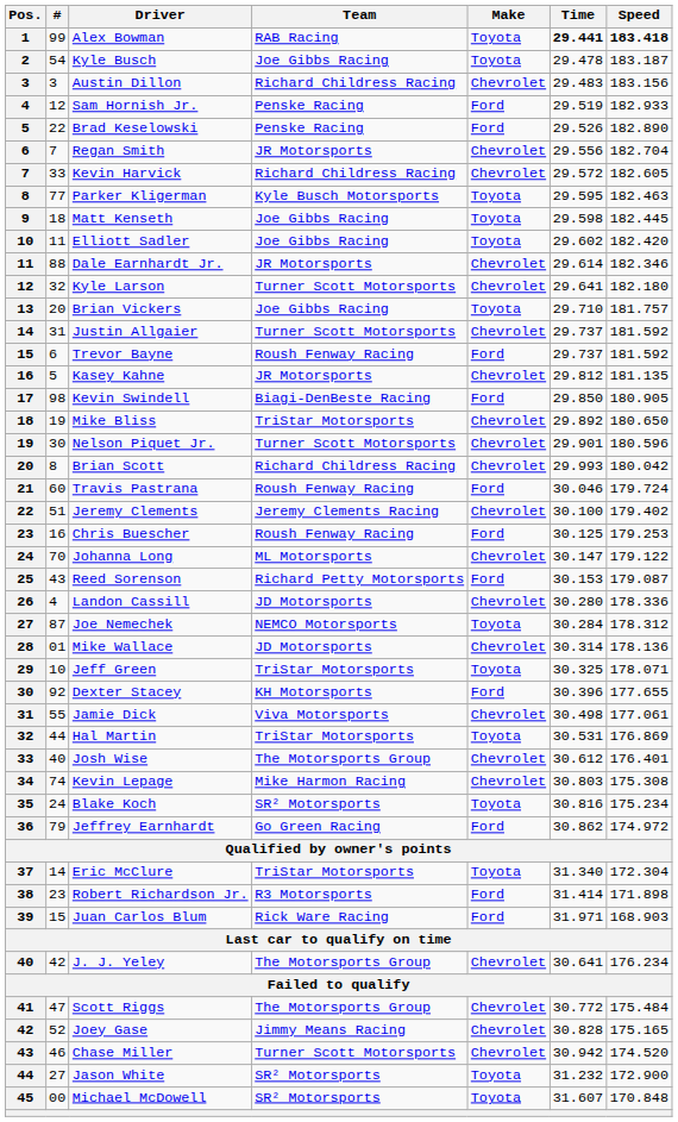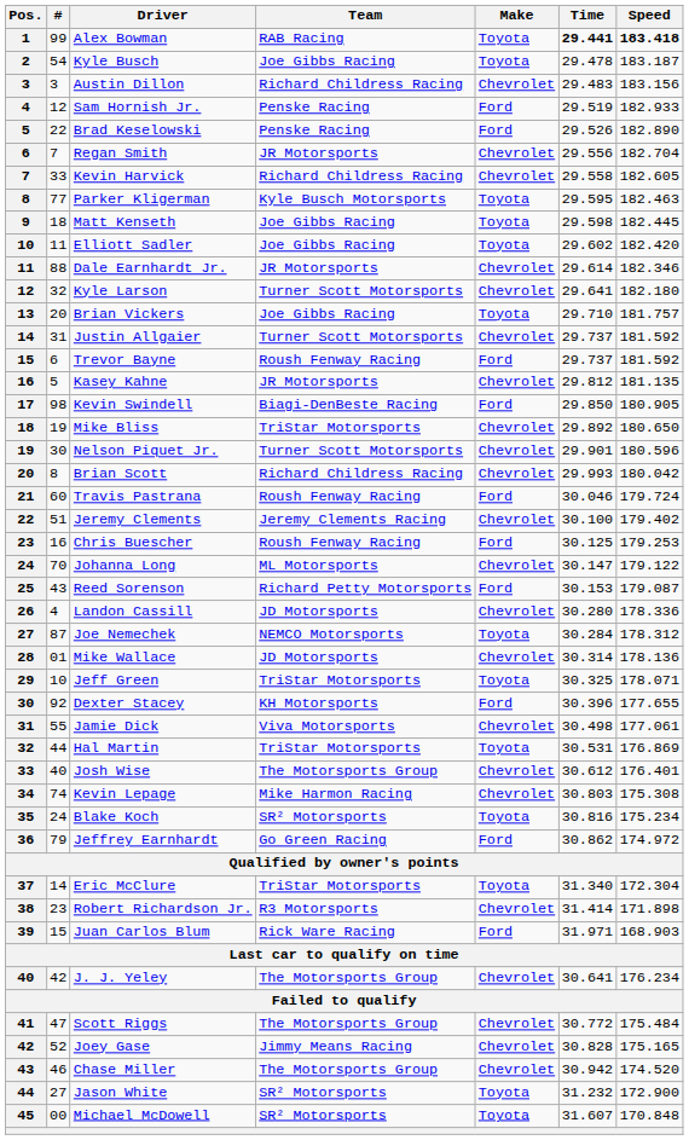 <table class="wikitable" style="font-size:95%">
 <tr>
 <th>Pos.</th>
 <th>#</th>
 <th>Driver</th>
 <th>Team</th>
 <th>Make</th>
 <th>Time</th>
 <th>Speed</th>
 </tr>
 <tr>
 <th>1</th>
 <td>99</td>
 <td><a href='#'>Alex Bowman</a></td>
 <td><a href='#'>RAB Racing</a></td>
 <td><a href='#'>Toyota</a></td>
 <td><strong>29.441</strong></td>
 <td><strong>183.418</strong></td>
 </tr>
 <tr>
 <th>2</th>
 <td>54</td>
 <td><a href='#'>Kyle Busch</a></td>
 <td><a href='#'>Joe Gibbs Racing</a></td>
 <td><a href='#'>Toyota</a></td>
 <td>29.478</td>
 <td>183.187</td>
 </tr>
 <tr>
 <th>3</th>
 <td>3</td>
 <td><a href='#'>Austin Dillon</a></td>
 <td><a href='#'>Richard Childress Racing</a></td>
 <td><a href='#'>Chevrolet</a></td>
 <td>29.483</td>
 <td>183.156</td>
 </tr>
 <tr>
 <th>4</th>
 <td>12</td>
 <td><a href='#'>Sam Hornish Jr.</a></td>
 <td><a href='#'>Penske Racing</a></td>
 <td><a href='#'>Ford</a></td>
 <td>29.519</td>
 <td>182.933</td>
 </tr>
 <tr>
 <th>5</th>
 <td>22</td>
 <td><a href='#'>Brad Keselowski</a></td>
 <td><a href='#'>Penske Racing</a></td>
 <td><a href='#'>Ford</a></td>
 <td>29.526</td>
 <td>182.890</td>
 </tr>
 <tr>
 <th>6</th>
 <td>7</td>
 <td><a href='#'>Regan Smith</a></td>
 <td><a href='#'>JR Motorsports</a></td>
 <td><a href='#'>Chevrolet</a></td>
 <td>29.556</td>
 <td>182.704</td>
 </tr>
 <tr>
 <th>7</th>
 <td>33</td>
 <td><a href='#'>Kevin Harvick</a></td>
 <td><a href='#'>Richard Childress Racing</a></td>
 <td><a href='#'>Chevrolet</a></td>
-<td>29.572</td>
+<td>29.558</td>
 <td>182.605</td>
 </tr>
 <tr>
 <th>8</th>
 <td>77</td>
 <td><a href='#'>Parker Kligerman</a></td>
 <td><a href='#'>Kyle Busch Motorsports</a></td>
 <td><a href='#'>Toyota</a></td>
 <td>29.595</td>
 <td>182.463</td>
 </tr>
 <tr>
 <th>9</th>
 <td>18</td>
 <td><a href='#'>Matt Kenseth</a></td>
 <td><a href='#'>Joe Gibbs Racing</a></td>
 <td><a href='#'>Toyota</a></td>
 <td>29.598</td>
 <td>182.445</td>
 </tr>
 <tr>
 <th>10</th>
 <td>11</td>
 <td><a href='#'>Elliott Sadler</a></td>
 <td><a href='#'>Joe Gibbs Racing</a></td>
 <td><a href='#'>Toyota</a></td>
 <td>29.602</td>
 <td>182.420</td>
 </tr>
 <tr>
 <th>11</th>
 <td>88</td>
 <td><a href='#'>Dale Earnhardt Jr.</a></td>
 <td><a href='#'>JR Motorsports</a></td>
 <td><a href='#'>Chevrolet</a></td>
 <td>29.614</td>
 <td>182.346</td>
 </tr>
 <tr>
 <th>12</th>
 <td>32</td>
 <td><a href='#'>Kyle Larson</a></td>
 <td><a href='#'>Turner Scott Motorsports</a></td>
 <td><a href='#'>Chevrolet</a></td>
 <td>29.641</td>
 <td>182.180</td>
 </tr>
 <tr>
 <th>13</th>
 <td>20</td>
 <td><a href='#'>Brian Vickers</a></td>
 <td><a href='#'>Joe Gibbs Racing</a></td>
 <td><a href='#'>Toyota</a></td>
 <td>29.710</td>
 <td>181.757</td>
 </tr>
 <tr>
 <th>14</th>
 <td>31</td>
 <td><a href='#'>Justin Allgaier</a></td>
 <td><a href='#'>Turner Scott Motorsports</a></td>
 <td><a href='#'>Chevrolet</a></td>
 <td>29.737</td>
 <td>181.592</td>
 </tr>
 <tr>
 <th>15</th>
 <td>6</td>
 <td><a href='#'>Trevor Bayne</a></td>
 <td><a href='#'>Roush Fenway Racing</a></td>
 <td><a href='#'>Ford</a></td>
 <td>29.737</td>
 <td>181.592</td>
 </tr>
 <tr>
 <th>16</th>
 <td>5</td>
 <td><a href='#'>Kasey Kahne</a></td>
 <td><a href='#'>JR Motorsports</a></td>
 <td><a href='#'>Chevrolet</a></td>
 <td>29.812</td>
 <td>181.135</td>
 </tr>
 <tr>
 <th>17</th>
 <td>98</td>
 <td><a href='#'>Kevin Swindell</a></td>
 <td><a href='#'>Biagi-DenBeste Racing</a></td>
 <td><a href='#'>Ford</a></td>
 <td>29.850</td>
 <td>180.905</td>
 </tr>
 <tr>
 <th>18</th>
 <td>19</td>
 <td><a href='#'>Mike Bliss</a></td>
 <td><a href='#'>TriStar Motorsports</a></td>
 <td><a href='#'>Chevrolet</a></td>
 <td>29.892</td>
 <td>180.650</td>
 </tr>
 <tr>
 <th>19</th>
 <td>30</td>
 <td><a href='#'>Nelson Piquet Jr.</a></td>
 <td><a href='#'>Turner Scott Motorsports</a></td>
 <td><a href='#'>Chevrolet</a></td>
 <td>29.901</td>
 <td>180.596</td>
 </tr>
 <tr>
 <th>20</th>
 <td>8</td>
 <td><a href='#'>Brian Scott</a></td>
 <td><a href='#'>Richard Childress Racing</a></td>
 <td><a href='#'>Chevrolet</a></td>
 <td>29.993</td>
 <td>180.042</td>
 </tr>
 <tr>
 <th>21</th>
 <td>60</td>
 <td><a href='#'>Travis Pastrana</a></td>
 <td><a href='#'>Roush Fenway Racing</a></td>
 <td><a href='#'>Ford</a></td>
 <td>30.046</td>
 <td>179.724</td>
 </tr>
 <tr>
 <th>22</th>
 <td>51</td>
 <td><a href='#'>Jeremy Clements</a></td>
 <td><a href='#'>Jeremy Clements Racing</a></td>
 <td><a href='#'>Chevrolet</a></td>
 <td>30.100</td>
 <td>179.402</td>
 </tr>
 <tr>
 <th>23</th>
 <td>16</td>
 <td><a href='#'>Chris Buescher</a></td>
 <td><a href='#'>Roush Fenway Racing</a></td>
 <td><a href='#'>Ford</a></td>
 <td>30.125</td>
 <td>179.253</td>
 </tr>
 <tr>
 <th>24</th>
 <td>70</td>
 <td><a href='#'>Johanna Long</a></td>
 <td><a href='#'>ML Motorsports</a></td>
 <td><a href='#'>Chevrolet</a></td>
 <td>30.147</td>
 <td>179.122</td>
 </tr>
 <tr>
 <th>25</th>
 <td>43</td>
 <td><a href='#'>Reed Sorenson</a></td>
 <td><a href='#'>Richard Petty Motorsports</a></td>
 <td><a href='#'>Ford</a></td>
 <td>30.153</td>
 <td>179.087</td>
 </tr>
 <tr>
 <th>26</th>
 <td>4</td>
 <td><a href='#'>Landon Cassill</a></td>
 <td><a href='#'>JD Motorsports</a></td>
 <td><a href='#'>Chevrolet</a></td>
 <td>30.280</td>
 <td>178.336</td>
 </tr>
 <tr>
 <th>27</th>
 <td>87</td>
 <td><a href='#'>Joe Nemechek</a></td>
 <td><a href='#'>NEMCO Motorsports</a></td>
 <td><a href='#'>Toyota</a></td>
 <td>30.284</td>
 <td>178.312</td>
 </tr>
 <tr>
 <th>28</th>
 <td>01</td>
 <td><a href='#'>Mike Wallace</a></td>
 <td><a href='#'>JD Motorsports</a></td>
 <td><a href='#'>Chevrolet</a></td>
 <td>30.314</td>
 <td>178.136</td>
 </tr>
 <tr>
 <th>29</th>
 <td>10</td>
 <td><a href='#'>Jeff Green</a></td>
 <td><a href='#'>TriStar Motorsports</a></td>
 <td><a href='#'>Toyota</a></td>
 <td>30.325</td>
 <td>178.071</td>
 </tr>
 <tr>
 <th>30</th>
 <td>92</td>
 <td><a href='#'>Dexter Stacey</a></td>
 <td><a href='#'>KH Motorsports</a></td>
 <td><a href='#'>Ford</a></td>
 <td>30.396</td>
 <td>177.655</td>
 </tr>
 <tr>
 <th>31</th>
 <td>55</td>
 <td><a href='#'>Jamie Dick</a></td>
 <td><a href='#'>Viva Motorsports</a></td>
 <td><a href='#'>Chevrolet</a></td>
 <td>30.498</td>
 <td>177.061</td>
 </tr>
 <tr>
 <th>32</th>
 <td>44</td>
 <td><a href='#'>Hal Martin</a></td>
 <td><a href='#'>TriStar Motorsports</a></td>
 <td><a href='#'>Toyota</a></td>
 <td>30.531</td>
 <td>176.869</td>
 </tr>
 <tr>
 <th>33</th>
 <td>40</td>
 <td><a href='#'>Josh Wise</a></td>
 <td><a href='#'>The Motorsports Group</a></td>
 <td><a href='#'>Chevrolet</a></td>
 <td>30.612</td>
 <td>176.401</td>
 </tr>
 <tr>
 <th>34</th>
 <td>74</td>
 <td><a href='#'>Kevin Lepage</a></td>
 <td><a href='#'>Mike Harmon Racing</a></td>
 <td><a href='#'>Chevrolet</a></td>
 <td>30.803</td>
 <td>175.308</td>
 </tr>
 <tr>
 <th>35</th>
 <td>24</td>
 <td><a href='#'>Blake Koch</a></td>
 <td><a href='#'>SR² Motorsports</a></td>
 <td><a href='#'>Toyota</a></td>
 <td>30.816</td>
 <td>175.234</td>
 </tr>
 <tr>
 <th>36</th>
 <td>79</td>
 <td><a href='#'>Jeffrey Earnhardt</a></td>
 <td><a href='#'>Go Green Racing</a></td>
 <td><a href='#'>Ford</a></td>
 <td>30.862</td>
 <td>174.972</td>
 </tr>
 <tr>
 <th colspan="7">Qualified by owner's points</th>
 </tr>
 <tr>
 <th>37</th>
 <td>14</td>
 <td><a href='#'>Eric McClure</a></td>
 <td><a href='#'>TriStar Motorsports</a></td>
 <td><a href='#'>Toyota</a></td>
 <td>31.340</td>
 <td>172.304</td>
 </tr>
 <tr>
 <th>38</th>
 <td>23</td>
 <td><a href='#'>Robert Richardson Jr.</a></td>
 <td><a href='#'>R3 Motorsports</a></td>
-<td><a href='#'>Ford</a></td>
+<td><a href='#'>Chevrolet</a></td>
 <td>31.414</td>
 <td>171.898</td>
 </tr>
 <tr>
 <th>39</th>
 <td>15</td>
 <td><a href='#'>Juan Carlos Blum</a></td>
 <td><a href='#'>Rick Ware Racing</a></td>
 <td><a href='#'>Ford</a></td>
 <td>31.971</td>
 <td>168.903</td>
 </tr>
 <tr>
 <th colspan="7">Last car to qualify on time</th>
 </tr>
 <tr>
 <th>40</th>
 <td>42</td>
 <td><a href='#'>J. J. Yeley</a></td>
 <td><a href='#'>The Motorsports Group</a></td>
 <td><a href='#'>Chevrolet</a></td>
 <td>30.641</td>
 <td>176.234</td>
 </tr>
 <tr>
 <th colspan="7">Failed to qualify</th>
 </tr>
 <tr>
 <th>41</th>
 <td>47</td>
 <td><a href='#'>Scott Riggs</a></td>
 <td><a href='#'>The Motorsports Group</a></td>
 <td><a href='#'>Chevrolet</a></td>
 <td>30.772</td>
 <td>175.484</td>
 </tr>
 <tr>
 <th>42</th>
 <td>52</td>
 <td><a href='#'>Joey Gase</a></td>
 <td><a href='#'>Jimmy Means Racing</a></td>
 <td><a href='#'>Chevrolet</a></td>
 <td>30.828</td>
 <td>175.165</td>
 </tr>
 <tr>
 <th>43</th>
 <td>46</td>
 <td><a href='#'>Chase Miller</a></td>
-<td><a href='#'>Turner Scott Motorsports</a></td>
+<td><a href='#'>The Motorsports Group</a></td>
 <td><a href='#'>Chevrolet</a></td>
 <td>30.942</td>
 <td>174.520</td>
 </tr>
 <tr>
 <th>44</th>
 <td>27</td>
 <td><a href='#'>Jason White</a></td>
 <td><a href='#'>SR² Motorsports</a></td>
 <td><a href='#'>Toyota</a></td>
 <td>31.232</td>
 <td>172.900</td>
 </tr>
 <tr>
 <th>45</th>
 <td>00</td>
 <td><a href='#'>Michael McDowell</a></td>
 <td><a href='#'>SR² Motorsports</a></td>
 <td><a href='#'>Toyota</a></td>
 <td>31.607</td>
 <td>170.848</td>
 </tr>
 <tr>
 <th colspan="7"></th>
 </tr>
 </table>
